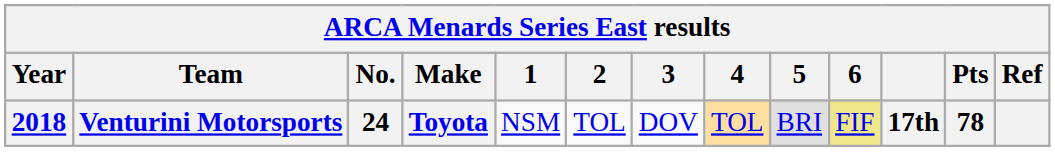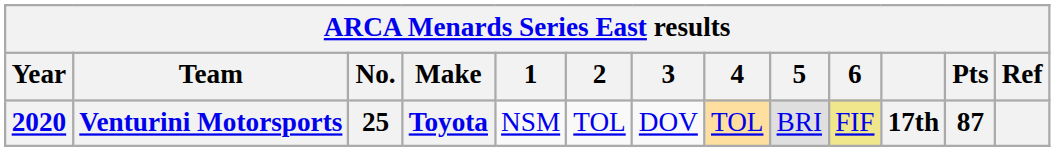 <table class="wikitable" style="text-align:center; font-size:75%">
 <tr>
 <th colspan=14><a href='#'>ARCA Menards Series East</a> results</th>
 </tr>
 <tr>
 <th>Year</th>
 <th>Team</th>
 <th>No.</th>
 <th>Make</th>
 <th>1</th>
 <th>2</th>
 <th>3</th>
 <th>4</th>
 <th>5</th>
 <th>6</th>
 <th></th>
 <th>Pts</th>
 <th>Ref</th>
 </tr>
 <tr>
-<th><a href='#'>2018</a></th>
+<th><a href='#'>2020</a></th>
 <th><a href='#'>Venturini Motorsports</a></th>
-<th>24</th>
+<th>25</th>
 <th><a href='#'>Toyota</a></th>
 <td><a href='#'>NSM</a></td>
 <td><a href='#'>TOL</a></td>
 <td><a href='#'>DOV</a></td>
 <td style="background:#FFDF9F;"><a href='#'>TOL</a><br></td>
 <td style="background:#DFDFDF;"><a href='#'>BRI</a><br></td>
 <td style="background: khaki;"><a href='#'>FIF</a></td>
 <th>17th</th>
-<th>78</th>
+<th>87</th>
 <th></th>
 </tr>
 </table>
